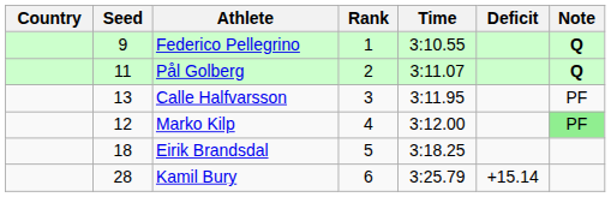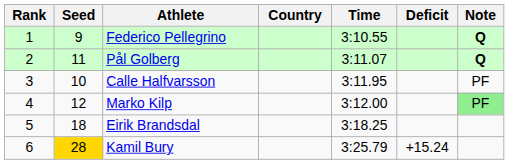 <table class="wikitable sortable" style="text-align:center" width=65%>
 <tr>
-<th>Country</th>
+<th>Rank</th>
 <th>Seed</th>
 <th>Athlete</th>
-<th>Rank</th>
+<th>Country</th>
 <th>Time</th>
 <th>Deficit</th>
 <th>Note</th>
 </tr>
 <tr bgcolor="#ccffcc">
-<td align="left"></td>
+<td>1</td>
 <td>9</td>
 <td align="left"><a href='#'>Federico Pellegrino</a></td>
-<td>1</td>
+<td align="left"></td>
 <td>3:10.55</td>
 <td></td>
 <td><strong>Q</strong></td>
 </tr>
 <tr bgcolor="#ccffcc">
-<td align="left"></td>
+<td>2</td>
 <td>11</td>
 <td align="left"><a href='#'>Pål Golberg</a></td>
-<td>2</td>
+<td align="left"></td>
 <td>3:11.07</td>
 <td></td>
 <td><strong>Q</strong></td>
 </tr>
 <tr>
+<td>3</td>
+<td>10</td>
+<td align="left"><a href='#'>Calle Halfvarsson</a></td>
 <td align="left"></td>
-<td>13</td>
-<td align="left"><a href='#'>Calle Halfvarsson</a></td>
-<td>3</td>
 <td>3:11.95</td>
 <td></td>
 <td>PF</td>
 </tr>
 <tr>
-<td align="left"></td>
+<td>4</td>
 <td>12</td>
 <td align="left"><a href='#'>Marko Kilp</a></td>
-<td>4</td>
+<td align="left"></td>
 <td>3:12.00</td>
 <td></td>
 <td style="background: lightgreen;">PF</td>
 </tr>
 <tr>
-<td align="left"></td>
+<td>5</td>
 <td>18</td>
 <td align="left"><a href='#'>Eirik Brandsdal</a></td>
-<td>5</td>
+<td align="left"></td>
 <td>3:18.25</td>
 <td></td>
 <td></td>
 </tr>
 <tr>
+<td>6</td>
+<td style="background: gold;">28</td>
+<td align="left"><a href='#'>Kamil Bury</a></td>
 <td align="left"></td>
-<td>28</td>
-<td align="left"><a href='#'>Kamil Bury</a></td>
-<td>6</td>
 <td>3:25.79</td>
-<td>+15.14</td>
+<td>+15.24</td>
 <td></td>
 </tr>
 </table>
